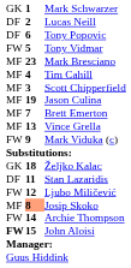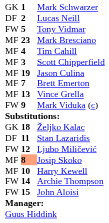 <table style="font-size:90%; margin:0.2em auto;" cellspacing="0" cellpadding="0">
 <tr>
 <th width="25"></th>
 <th width="25"></th>
 </tr>
 <tr>
 <td>GK</td>
 <td><strong>1</strong></td>
 <td><a href='#'>Mark Schwarzer</a></td>
 </tr>
 <tr>
 <td>DF</td>
 <td><strong>2</strong></td>
 <td><a href='#'>Lucas Neill</a></td>
-</tr>
-<tr>
-<td>DF</td>
-<td><strong>6</strong></td>
-<td><a href='#'>Tony Popovic</a></td>
-<td></td>
-<td></td>
 </tr>
 <tr>
 <td>FW</td>
 <td><strong>5</strong></td>
 <td><a href='#'>Tony Vidmar</a></td>
 <td></td>
 </tr>
 <tr>
 <td>MF</td>
 <td><strong>23</strong></td>
 <td><a href='#'>Mark Bresciano</a></td>
 <td></td>
 <td></td>
 </tr>
 <tr>
 <td>MF</td>
 <td><strong>4</strong></td>
 <td><a href='#'>Tim Cahill</a></td>
 </tr>
 <tr>
 <td>MF</td>
 <td><strong>3</strong></td>
 <td><a href='#'>Scott Chipperfield</a></td>
 </tr>
 <tr>
 <td>MF</td>
 <td><strong>19</strong></td>
 <td><a href='#'>Jason Culina</a></td>
 <td></td>
 </tr>
 <tr>
 <td>MF</td>
 <td><strong>7</strong></td>
 <td><a href='#'>Brett Emerton</a></td>
 <td></td>
 <td></td>
 </tr>
 <tr>
 <td>MF</td>
 <td><strong>13</strong></td>
 <td><a href='#'>Vince Grella</a></td>
 </tr>
 <tr>
 <td>FW</td>
 <td><strong>9</strong></td>
 <td><a href='#'>Mark Viduka</a> (<a href='#'>c</a>)</td>
 </tr>
 <tr>
 <td colspan=3><strong>Substitutions:</strong></td>
 </tr>
 <tr>
 <td>GK</td>
 <td><strong>18</strong></td>
 <td><a href='#'>Željko Kalac</a></td>
 </tr>
 <tr>
 <td>DF</td>
 <td><strong>11</strong></td>
 <td><a href='#'>Stan Lazaridis</a></td>
 </tr>
 <tr>
 <td>FW</td>
 <td><strong>12</strong></td>
 <td><a href='#'>Ljubo Miličević</a></td>
 </tr>
 <tr>
 <td>MF</td>
 <td style="background: lightsalmon;"><strong>8</strong></td>
 <td><a href='#'>Josip Skoko</a></td>
 <td></td>
 <td></td>
 </tr>
 <tr>
+<td>MF</td>
+<td><strong>10</strong></td>
+<td><a href='#'>Harry Kewell</a></td>
+<td></td>
+<td></td>
+</tr>
+<tr>
 <td>FW</td>
 <td><strong>14</strong></td>
 <td><a href='#'>Archie Thompson</a></td>
 </tr>
 <tr>
-<td><strong>FW</strong></td>
+<td>FW</td>
 <td><strong>15</strong></td>
 <td><a href='#'>John Aloisi</a></td>
 <td></td>
 <td></td>
 </tr>
 <tr>
 <td colspan=3><strong>Manager:</strong></td>
 </tr>
 <tr>
 <td colspan="4"> <a href='#'>Guus Hiddink</a></td>
 </tr>
 </table>
